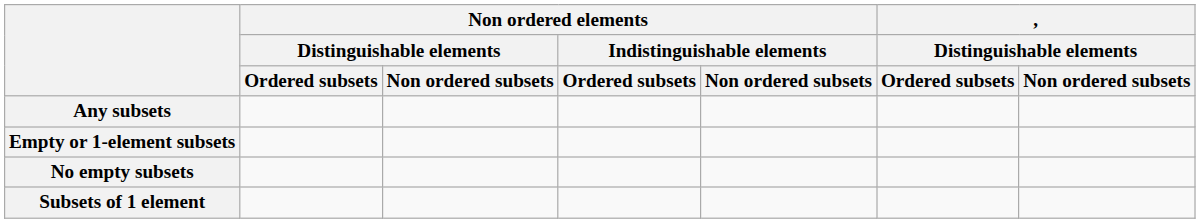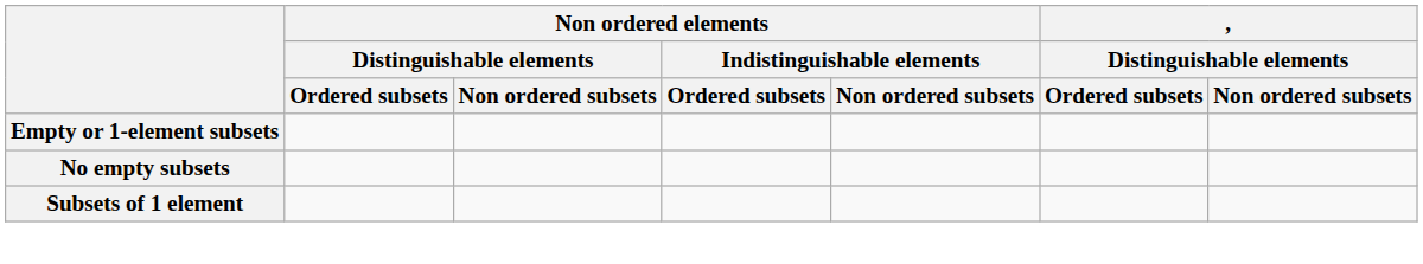 <table class="wikitable">
 <tr>
 <th rowspan="3"></th>
 <th colspan="4">Non ordered elements</th>
 <th colspan="2">,</th>
 </tr>
 <tr>
 <th colspan="2">Distinguishable elements</th>
 <th colspan="2">Indistinguishable elements</th>
 <th colspan="2">Distinguishable elements</th>
 </tr>
 <tr>
 <th>Ordered subsets</th>
 <th>Non ordered subsets</th>
 <th>Ordered subsets</th>
 <th>Non ordered subsets</th>
 <th>Ordered subsets</th>
 <th>Non ordered subsets</th>
-</tr>
-<tr>
-<th>Any subsets</th>
-<td></td>
-<td></td>
-<td></td>
-<td></td>
-<td></td>
-<td></td>
 </tr>
 <tr>
 <th>Empty or 1-element subsets</th>
 <td></td>
 <td></td>
 <td></td>
 <td></td>
 <td></td>
 <td></td>
 </tr>
 <tr>
 <th>No empty subsets</th>
 <td></td>
 <td></td>
 <td></td>
 <td></td>
 <td></td>
 <td></td>
 </tr>
 <tr>
 <th>Subsets of 1 element</th>
 <td></td>
 <td></td>
 <td></td>
 <td></td>
 <td></td>
 <td></td>
 </tr>
 </table>
